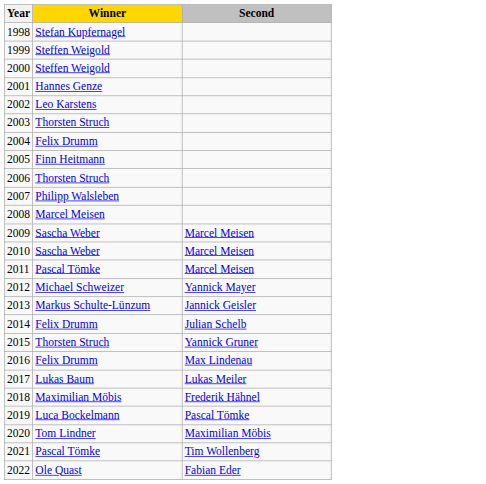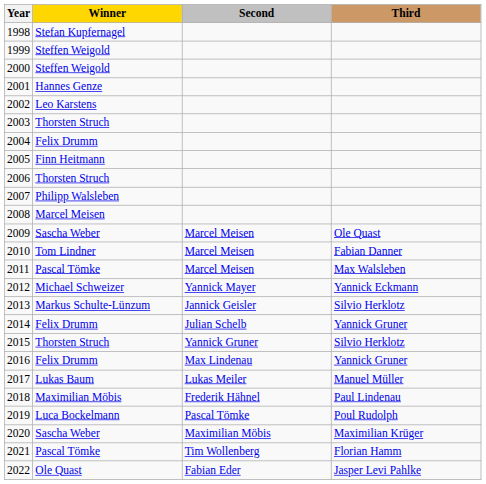 <table class="wikitable sortable">
 <tr>
 <th>Year</th>
 <th scope=col colspan=1 style="width:200px; background: gold;">Winner</th>
 <th scope=col colspan=1 style="width:200px; background: silver;">Second</th>
+<th scope=col colspan=1 style="width:200px; background: #cc9966;">Third</th>
 </tr>
 <tr>
 <td>1998</td>
 <td><a href='#'>Stefan Kupfernagel</a></td>
+<td></td>
 <td></td>
 </tr>
 <tr>
 <td>1999</td>
 <td><a href='#'>Steffen Weigold</a></td>
 <td></td>
+<td></td>
 </tr>
 <tr>
 <td>2000</td>
 <td><a href='#'>Steffen Weigold</a></td>
+<td></td>
 <td></td>
 </tr>
 <tr>
 <td>2001</td>
 <td><a href='#'>Hannes Genze</a></td>
 <td></td>
+<td></td>
 </tr>
 <tr>
 <td>2002</td>
 <td><a href='#'>Leo Karstens</a></td>
+<td></td>
 <td></td>
 </tr>
 <tr>
 <td>2003</td>
 <td><a href='#'>Thorsten Struch</a></td>
 <td></td>
+<td></td>
 </tr>
 <tr>
 <td>2004</td>
 <td><a href='#'>Felix Drumm   </a></td>
+<td></td>
 <td></td>
 </tr>
 <tr>
 <td>2005</td>
 <td><a href='#'>Finn Heitmann</a></td>
 <td></td>
+<td></td>
 </tr>
 <tr>
 <td>2006</td>
 <td><a href='#'>Thorsten Struch</a></td>
+<td></td>
 <td></td>
 </tr>
 <tr>
 <td>2007</td>
 <td><a href='#'>Philipp Walsleben</a></td>
 <td></td>
+<td></td>
 </tr>
 <tr>
 <td>2008</td>
 <td><a href='#'>Marcel Meisen</a></td>
+<td></td>
 <td></td>
 </tr>
 <tr>
 <td>2009</td>
 <td><a href='#'>Sascha Weber   </a></td>
 <td><a href='#'>Marcel Meisen   </a></td>
+<td><a href='#'>Ole Quast   </a></td>
 </tr>
 <tr>
 <td>2010</td>
-<td><a href='#'>Sascha Weber   </a></td>
+<td><a href='#'>Tom Lindner</a></td>
 <td><a href='#'>Marcel Meisen   </a></td>
+<td><a href='#'>Fabian Danner   </a></td>
 </tr>
 <tr>
 <td>2011</td>
 <td><a href='#'>Pascal Tömke</a></td>
 <td><a href='#'>Marcel Meisen   </a></td>
+<td><a href='#'>Max Walsleben   </a></td>
 </tr>
 <tr>
 <td>2012</td>
 <td><a href='#'>Michael Schweizer</a></td>
 <td><a href='#'>Yannick Mayer   </a></td>
+<td><a href='#'>Yannick Eckmann</a></td>
 </tr>
 <tr>
 <td>2013</td>
 <td><a href='#'>Markus Schulte-Lünzum   </a></td>
 <td><a href='#'>Jannick Geisler   </a></td>
+<td><a href='#'>Silvio Herklotz   </a></td>
 </tr>
 <tr>
 <td>2014</td>
 <td><a href='#'>Felix Drumm   </a></td>
 <td><a href='#'>Julian Schelb   </a></td>
+<td><a href='#'>Yannick Gruner   </a></td>
 </tr>
 <tr>
 <td>2015</td>
 <td><a href='#'>Thorsten Struch</a></td>
 <td><a href='#'>Yannick Gruner   </a></td>
+<td><a href='#'>Silvio Herklotz   </a></td>
 </tr>
 <tr>
 <td>2016</td>
 <td><a href='#'>Felix Drumm   </a></td>
 <td><a href='#'>Max Lindenau   </a></td>
+<td><a href='#'>Yannick Gruner   </a></td>
 </tr>
 <tr>
 <td>2017</td>
 <td><a href='#'>Lukas Baum   </a></td>
 <td><a href='#'>Lukas Meiler   </a></td>
+<td><a href='#'>Manuel Müller</a></td>
 </tr>
 <tr>
 <td>2018</td>
 <td><a href='#'>Maximilian Möbis</a></td>
 <td><a href='#'>Frederik Hähnel</a></td>
+<td><a href='#'>Paul Lindenau</a></td>
 </tr>
 <tr>
 <td>2019</td>
 <td><a href='#'>Luca Bockelmann</a></td>
 <td><a href='#'>Pascal Tömke</a></td>
+<td><a href='#'>Poul Rudolph</a></td>
 </tr>
 <tr>
 <td>2020</td>
-<td><a href='#'>Tom Lindner</a></td>
+<td><a href='#'>Sascha Weber   </a></td>
 <td><a href='#'>Maximilian Möbis</a></td>
+<td><a href='#'>Maximilian Krüger</a></td>
 </tr>
 <tr>
 <td>2021</td>
 <td><a href='#'>Pascal Tömke</a></td>
 <td><a href='#'>Tim Wollenberg</a></td>
+<td><a href='#'>Florian Hamm</a></td>
 </tr>
 <tr>
 <td>2022</td>
 <td><a href='#'>Ole Quast   </a></td>
 <td><a href='#'>Fabian Eder</a></td>
+<td><a href='#'>Jasper Levi Pahlke</a></td>
 </tr>
 </table>
